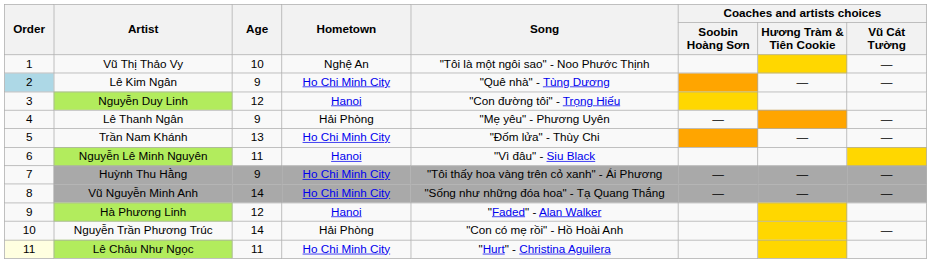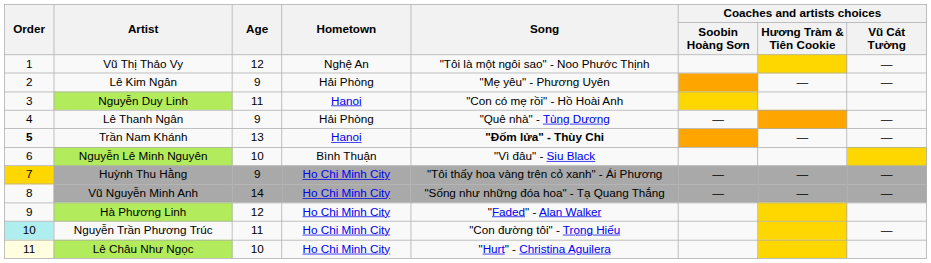 <table class="wikitable" style="text-align:center; width:100%;">
 <tr>
 <th scope="col" rowspan="2" width="05%">Order</th>
 <th scope="col" rowspan="2" width="18%">Artist</th>
 <th scope="col" rowspan="2" width="05%">Age</th>
 <th scope="col" rowspan="2" width="13%">Hometown</th>
 <th scope="col" rowspan="2" width="27%">Song</th>
 <th scope="col" colspan="4" width="26%">Coaches and artists choices</th>
 </tr>
 <tr>
 <th width="08%">Soobin Hoàng Sơn</th>
 <th width="09%">Hương Tràm & Tiên Cookie</th>
 <th width="08%">Vũ Cát Tường</th>
 </tr>
 <tr>
 <td scope="row">1</td>
 <td>Vũ Thị Thảo Vy</td>
-<td>10</td>
+<td>12</td>
 <td>Nghệ An</td>
 <td>"Tôi là một ngôi sao" - Noo Phước Thịnh</td>
 <td style="text-align:center;"></td>
 <td style="background:gold;text-align:center;"></td>
 <td>—</td>
 </tr>
 <tr>
-<td scope="row" style="background: lightblue;">2</td>
+<td scope="row">2</td>
 <td>Lê Kim Ngân</td>
 <td>9</td>
-<td><a href='#'>Ho Chi Minh City</a></td>
-<td>"Quê nhà" - <a href='#'>Tùng Dương</a></td>
+<td>Hải Phòng</td>
+<td>"Mẹ yêu" - Phương Uyên</td>
 <td style="background:orange;text-align:center;"></td>
 <td>—</td>
 <td>—</td>
 </tr>
 <tr>
 <td scope="row">3</td>
 <td style="background-color:#B2EC5D;">Nguyễn Duy Linh</td>
-<td>12</td>
+<td>11</td>
 <td><a href='#'>Hanoi</a></td>
-<td>"Con đường tôi" - <a href='#'>Trọng Hiếu</a></td>
+<td>"Con có mẹ rồi" - Hồ Hoài Anh</td>
 <td style="background:gold;text-align:center;"></td>
 <td style="text-align:center;"></td>
 <td style="text-align:center;"></td>
 </tr>
 <tr>
 <td scope="row">4</td>
 <td>Lê Thanh Ngân</td>
 <td>9</td>
 <td>Hải Phòng</td>
-<td>"Mẹ yêu" - Phương Uyên</td>
+<td>"Quê nhà" - <a href='#'>Tùng Dương</a></td>
 <td>—</td>
 <td style="background:orange;text-align:center;"></td>
 <td>—</td>
 </tr>
 <tr>
-<td scope="row">5</td>
+<td scope="row"><strong>5</strong></td>
 <td>Trần Nam Khánh</td>
 <td>13</td>
-<td><a href='#'>Ho Chi Minh City</a></td>
-<td>"Đốm lửa" - Thùy Chi</td>
+<td><a href='#'>Hanoi</a></td>
+<td><strong>"Đốm lửa" - Thùy Chi</strong></td>
 <td style="background:orange;text-align:center;"></td>
 <td>—</td>
 <td>—</td>
 </tr>
 <tr>
 <td scope="row">6</td>
 <td style="background-color:#B2EC5D;">Nguyễn Lê Minh Nguyên</td>
-<td>11</td>
-<td><a href='#'>Hanoi</a></td>
+<td>10</td>
+<td>Bình Thuận</td>
 <td>"Vì đâu" - <a href='#'>Siu Black</a></td>
 <td style="text-align:center;"></td>
 <td style="text-align:center;"></td>
 <td style="background:gold;text-align:center;"></td>
 </tr>
 <tr>
-<td scope="row">7</td>
+<td scope="row" style="background: gold;">7</td>
 <td style="background:darkgrey;">Huỳnh Thu Hằng</td>
 <td style="background:darkgrey;">9</td>
 <td style="background:darkgrey;"><a href='#'>Ho Chi Minh City</a></td>
 <td style="background:darkgrey;">"Tôi thấy hoa vàng trên cỏ xanh" - Ái Phương</td>
 <td style="background:darkgrey;text-align:center;">—</td>
 <td style="background:darkgrey;text-align:center;">—</td>
 <td style="background:darkgrey;text-align:center;">—</td>
 </tr>
 <tr>
 <td scope="row">8</td>
 <td style="background:darkgrey;">Vũ Nguyễn Minh Anh</td>
 <td style="background:darkgrey;">14</td>
 <td style="background:darkgrey;"><a href='#'>Ho Chi Minh City</a></td>
 <td style="background:darkgrey;">"Sống như những đóa hoa" - Tạ Quang Thắng</td>
 <td style="background:darkgrey;text-align:center;">—</td>
 <td style="background:darkgrey;text-align:center;">—</td>
 <td style="background:darkgrey;text-align:center;">—</td>
 </tr>
 <tr>
 <td scope="row">9</td>
 <td style="background-color:#B2EC5D;">Hà Phương Linh</td>
 <td>12</td>
-<td><a href='#'>Hanoi</a></td>
+<td><a href='#'>Ho Chi Minh City</a></td>
 <td>"<a href='#'>Faded</a>" - <a href='#'>Alan Walker</a></td>
 <td style="text-align:center;"></td>
 <td style="background:gold;text-align:center;"></td>
 <td style="text-align:center;"></td>
 </tr>
 <tr>
-<td scope="row">10</td>
+<td scope="row" style="background: paleturquoise;">10</td>
 <td>Nguyễn Trần Phương Trúc</td>
-<td>14</td>
-<td>Hải Phòng</td>
-<td>"Con có mẹ rồi" - Hồ Hoài Anh</td>
+<td>11</td>
+<td><a href='#'>Ho Chi Minh City</a></td>
+<td>"Con đường tôi" - <a href='#'>Trọng Hiếu</a></td>
 <td style="text-align:center;"></td>
 <td style="background:gold;text-align:center;"></td>
 <td>—</td>
 </tr>
 <tr>
 <td scope="row" style="background: lightyellow;">11</td>
 <td style="background-color:#B2EC5D;">Lê Châu Như Ngọc</td>
-<td>11</td>
+<td>10</td>
 <td><a href='#'>Ho Chi Minh City</a></td>
 <td>"<a href='#'>Hurt</a>" - <a href='#'>Christina Aguilera</a></td>
 <td style="text-align:center;"></td>
 <td style="background:gold;text-align:center;"></td>
 <td style="text-align:center;"></td>
 </tr>
 </table>
